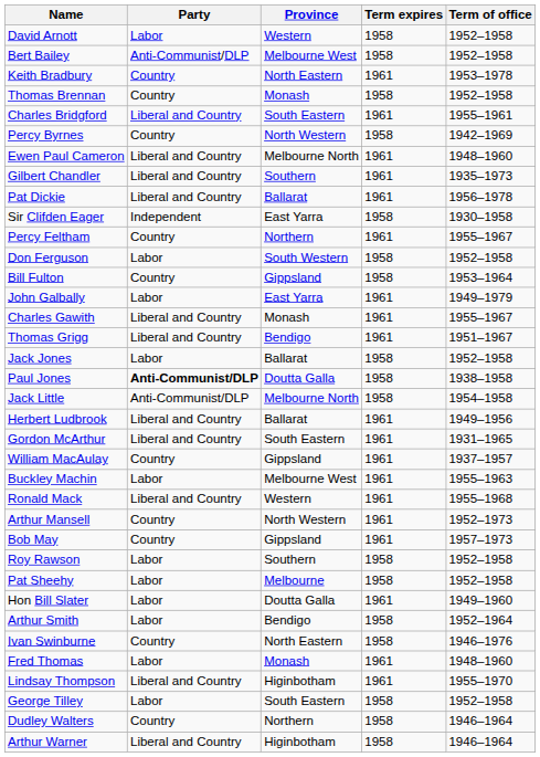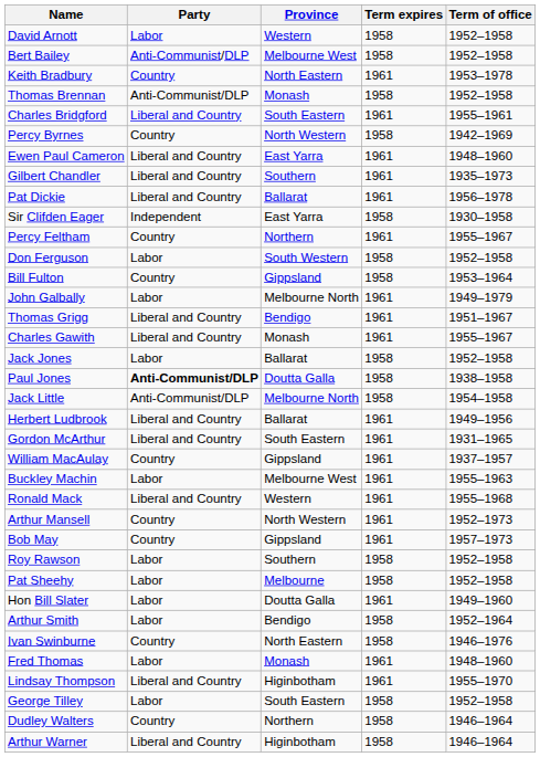 <table class="wikitable sortable">
 <tr>
 <th>Name</th>
 <th>Party</th>
 <th><a href='#'>Province</a></th>
 <th>Term expires</th>
 <th>Term of office</th>
 </tr>
 <tr>
 <td><a href='#'>David Arnott</a></td>
 <td><a href='#'>Labor</a></td>
 <td><a href='#'>Western</a></td>
 <td>1958</td>
 <td>1952–1958</td>
 </tr>
 <tr>
 <td><a href='#'>Bert Bailey</a></td>
 <td><a href='#'>Anti-Communist</a>/<a href='#'>DLP</a></td>
 <td><a href='#'>Melbourne West</a></td>
 <td>1958</td>
 <td>1952–1958</td>
 </tr>
 <tr>
 <td><a href='#'>Keith Bradbury</a></td>
 <td><a href='#'>Country</a></td>
 <td><a href='#'>North Eastern</a></td>
 <td>1961</td>
 <td>1953–1978</td>
 </tr>
 <tr>
 <td><a href='#'>Thomas Brennan</a></td>
-<td>Country</td>
+<td>Anti-Communist/DLP</td>
 <td><a href='#'>Monash</a></td>
 <td>1958</td>
 <td>1952–1958</td>
 </tr>
 <tr>
 <td><a href='#'>Charles Bridgford</a></td>
 <td><a href='#'>Liberal and Country</a></td>
 <td><a href='#'>South Eastern</a></td>
 <td>1961</td>
 <td>1955–1961</td>
 </tr>
 <tr>
 <td><a href='#'>Percy Byrnes</a></td>
 <td>Country</td>
 <td><a href='#'>North Western</a></td>
 <td>1958</td>
 <td>1942–1969</td>
 </tr>
 <tr>
 <td><a href='#'>Ewen Paul Cameron</a></td>
 <td>Liberal and Country</td>
-<td>Melbourne North</td>
+<td><a href='#'>East Yarra</a></td>
 <td>1961</td>
 <td>1948–1960</td>
 </tr>
 <tr>
 <td><a href='#'>Gilbert Chandler</a></td>
 <td>Liberal and Country</td>
 <td><a href='#'>Southern</a></td>
 <td>1961</td>
 <td>1935–1973</td>
 </tr>
 <tr>
 <td><a href='#'>Pat Dickie</a></td>
 <td>Liberal and Country</td>
 <td><a href='#'>Ballarat</a></td>
 <td>1961</td>
 <td>1956–1978</td>
 </tr>
 <tr>
 <td>Sir <a href='#'>Clifden Eager</a></td>
 <td>Independent</td>
 <td>East Yarra</td>
 <td>1958</td>
 <td>1930–1958</td>
 </tr>
 <tr>
 <td><a href='#'>Percy Feltham</a></td>
 <td>Country</td>
 <td><a href='#'>Northern</a></td>
 <td>1961</td>
 <td>1955–1967</td>
 </tr>
 <tr>
 <td><a href='#'>Don Ferguson</a></td>
 <td>Labor</td>
 <td><a href='#'>South Western</a></td>
 <td>1958</td>
 <td>1952–1958</td>
 </tr>
 <tr>
 <td><a href='#'>Bill Fulton</a></td>
 <td>Country</td>
 <td><a href='#'>Gippsland</a></td>
 <td>1958</td>
 <td>1953–1964</td>
 </tr>
 <tr>
 <td><a href='#'>John Galbally</a></td>
 <td>Labor</td>
-<td><a href='#'>East Yarra</a></td>
+<td>Melbourne North</td>
 <td>1961</td>
 <td>1949–1979</td>
+</tr>
+<tr>
+<td><a href='#'>Thomas Grigg</a></td>
+<td>Liberal and Country</td>
+<td><a href='#'>Bendigo</a></td>
+<td>1961</td>
+<td>1951–1967</td>
 </tr>
 <tr>
 <td><a href='#'>Charles Gawith</a></td>
 <td>Liberal and Country</td>
 <td>Monash</td>
 <td>1961</td>
 <td>1955–1967</td>
-</tr>
-<tr>
-<td><a href='#'>Thomas Grigg</a></td>
-<td>Liberal and Country</td>
-<td><a href='#'>Bendigo</a></td>
-<td>1961</td>
-<td>1951–1967</td>
 </tr>
 <tr>
 <td><a href='#'>Jack Jones</a></td>
 <td>Labor</td>
 <td>Ballarat</td>
 <td>1958</td>
 <td>1952–1958</td>
 </tr>
 <tr>
 <td><a href='#'>Paul Jones</a></td>
 <td><strong>Anti-Communist/DLP</strong></td>
 <td><a href='#'>Doutta Galla</a></td>
 <td>1958</td>
 <td>1938–1958</td>
 </tr>
 <tr>
 <td><a href='#'>Jack Little</a></td>
 <td>Anti-Communist/DLP</td>
 <td><a href='#'>Melbourne North</a></td>
 <td>1958</td>
 <td>1954–1958</td>
 </tr>
 <tr>
 <td><a href='#'>Herbert Ludbrook</a></td>
 <td>Liberal and Country</td>
 <td>Ballarat</td>
 <td>1961</td>
 <td>1949–1956</td>
 </tr>
 <tr>
 <td><a href='#'>Gordon McArthur</a></td>
 <td>Liberal and Country</td>
 <td>South Eastern</td>
 <td>1961</td>
 <td>1931–1965</td>
 </tr>
 <tr>
 <td><a href='#'>William MacAulay</a></td>
 <td>Country</td>
 <td>Gippsland</td>
 <td>1961</td>
 <td>1937–1957</td>
 </tr>
 <tr>
 <td><a href='#'>Buckley Machin</a></td>
 <td>Labor</td>
 <td>Melbourne West</td>
 <td>1961</td>
 <td>1955–1963</td>
 </tr>
 <tr>
 <td><a href='#'>Ronald Mack</a></td>
 <td>Liberal and Country</td>
 <td>Western</td>
 <td>1961</td>
 <td>1955–1968</td>
 </tr>
 <tr>
 <td><a href='#'>Arthur Mansell</a></td>
 <td>Country</td>
 <td>North Western</td>
 <td>1961</td>
 <td>1952–1973</td>
 </tr>
 <tr>
 <td><a href='#'>Bob May</a></td>
 <td>Country</td>
 <td>Gippsland</td>
 <td>1961</td>
 <td>1957–1973</td>
 </tr>
 <tr>
 <td><a href='#'>Roy Rawson</a></td>
 <td>Labor</td>
 <td>Southern</td>
 <td>1958</td>
 <td>1952–1958</td>
 </tr>
 <tr>
 <td><a href='#'>Pat Sheehy</a></td>
 <td>Labor</td>
 <td><a href='#'>Melbourne</a></td>
 <td>1958</td>
 <td>1952–1958</td>
 </tr>
 <tr>
 <td>Hon <a href='#'>Bill Slater</a></td>
 <td>Labor</td>
 <td>Doutta Galla</td>
 <td>1961</td>
 <td>1949–1960</td>
 </tr>
 <tr>
 <td><a href='#'>Arthur Smith</a></td>
 <td>Labor</td>
 <td>Bendigo</td>
 <td>1958</td>
 <td>1952–1964</td>
 </tr>
 <tr>
 <td><a href='#'>Ivan Swinburne</a></td>
 <td>Country</td>
 <td>North Eastern</td>
 <td>1958</td>
 <td>1946–1976</td>
 </tr>
 <tr>
 <td><a href='#'>Fred Thomas</a></td>
 <td>Labor</td>
 <td><a href='#'>Monash</a></td>
 <td>1961</td>
 <td>1948–1960</td>
 </tr>
 <tr>
 <td><a href='#'>Lindsay Thompson</a></td>
 <td>Liberal and Country</td>
 <td>Higinbotham</td>
 <td>1961</td>
 <td>1955–1970</td>
 </tr>
 <tr>
 <td><a href='#'>George Tilley</a></td>
 <td>Labor</td>
 <td>South Eastern</td>
 <td>1958</td>
 <td>1952–1958</td>
 </tr>
 <tr>
 <td><a href='#'>Dudley Walters</a></td>
 <td>Country</td>
 <td>Northern</td>
 <td>1958</td>
 <td>1946–1964</td>
 </tr>
 <tr>
 <td><a href='#'>Arthur Warner</a></td>
 <td>Liberal and Country</td>
 <td>Higinbotham</td>
 <td>1958</td>
 <td>1946–1964</td>
 </tr>
 </table>
